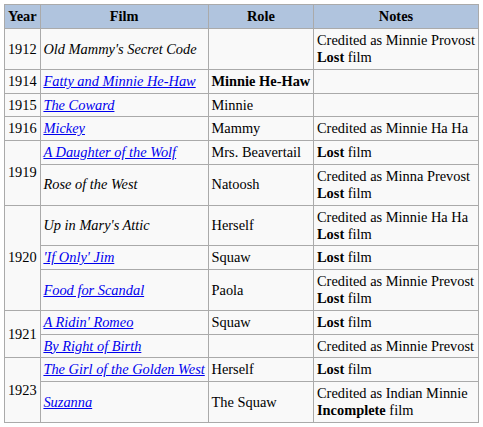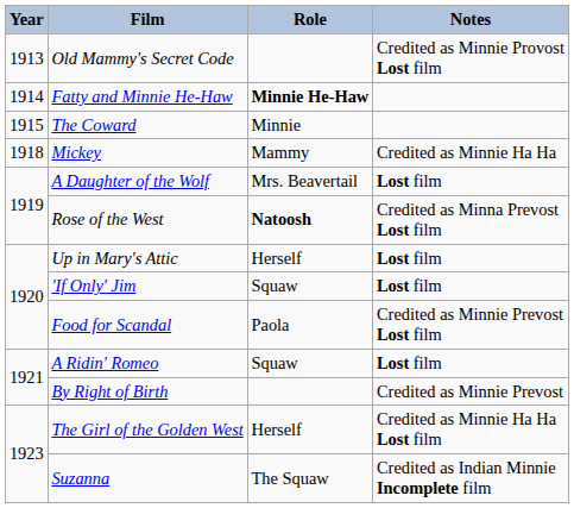 <table class="wikitable" style="font-size:90%">
 <tr style="text-align:center;">
 <th style="background:#B0C4DE;">Year</th>
 <th style="background:#B0C4DE;">Film</th>
 <th style="background:#B0C4DE;">Role</th>
 <th style="background:#B0C4DE;">Notes</th>
 </tr>
 <tr>
-<td>1912</td>
+<td>1913</td>
 <td><em>Old Mammy's Secret Code</em></td>
 <td></td>
 <td>Credited as Minnie Provost <br> <strong>Lost</strong> film</td>
 </tr>
 <tr>
 <td>1914</td>
 <td><em><a href='#'>Fatty and Minnie He-Haw</a></em></td>
 <td><strong>Minnie He-Haw</strong></td>
 <td></td>
 </tr>
 <tr>
 <td>1915</td>
 <td><em><a href='#'>The Coward</a></em></td>
 <td>Minnie</td>
 <td></td>
 </tr>
 <tr>
-<td>1916</td>
+<td>1918</td>
 <td><em><a href='#'>Mickey</a></em></td>
 <td>Mammy</td>
 <td>Credited as Minnie Ha Ha</td>
 </tr>
 <tr>
 <td rowspan=2>1919</td>
 <td><em><a href='#'>A Daughter of the Wolf</a></em></td>
 <td>Mrs. Beavertail</td>
 <td><strong>Lost</strong> film</td>
 </tr>
 <tr>
 <td><em>Rose of the West</em></td>
-<td>Natoosh</td>
+<td><strong>Natoosh</strong></td>
 <td>Credited as Minna Prevost <br> <strong>Lost</strong> film</td>
 </tr>
 <tr>
 <td rowspan=3>1920</td>
 <td><em>Up in Mary's Attic</em></td>
 <td>Herself</td>
-<td>Credited as Minnie Ha Ha <br> <strong>Lost</strong> film</td>
+<td><strong>Lost</strong> film</td>
 </tr>
 <tr>
 <td><em><a href='#'>'If Only' Jim</a></em></td>
 <td>Squaw</td>
 <td><strong>Lost</strong> film</td>
 </tr>
 <tr>
 <td><em><a href='#'>Food for Scandal</a></em></td>
 <td>Paola</td>
 <td>Credited as Minnie Prevost <br> <strong>Lost</strong> film</td>
 </tr>
 <tr>
 <td rowspan=2>1921</td>
 <td><em><a href='#'>A Ridin' Romeo</a></em></td>
 <td>Squaw</td>
 <td><strong>Lost</strong> film</td>
 </tr>
 <tr>
 <td><em><a href='#'>By Right of Birth</a></em></td>
 <td></td>
 <td>Credited as Minnie Prevost</td>
 </tr>
 <tr>
 <td rowspan=2>1923</td>
 <td><em><a href='#'>The Girl of the Golden West</a></em></td>
 <td>Herself</td>
-<td><strong>Lost</strong> film</td>
+<td>Credited as Minnie Ha Ha <br> <strong>Lost</strong> film</td>
 </tr>
 <tr>
 <td><em><a href='#'>Suzanna</a></em></td>
 <td>The Squaw</td>
 <td>Credited as Indian Minnie <br> <strong>Incomplete</strong> film</td>
 </tr>
 </table>
